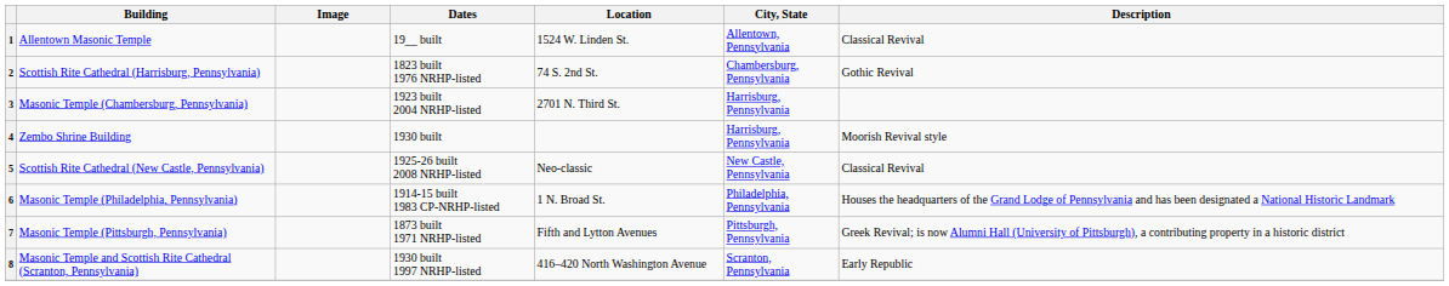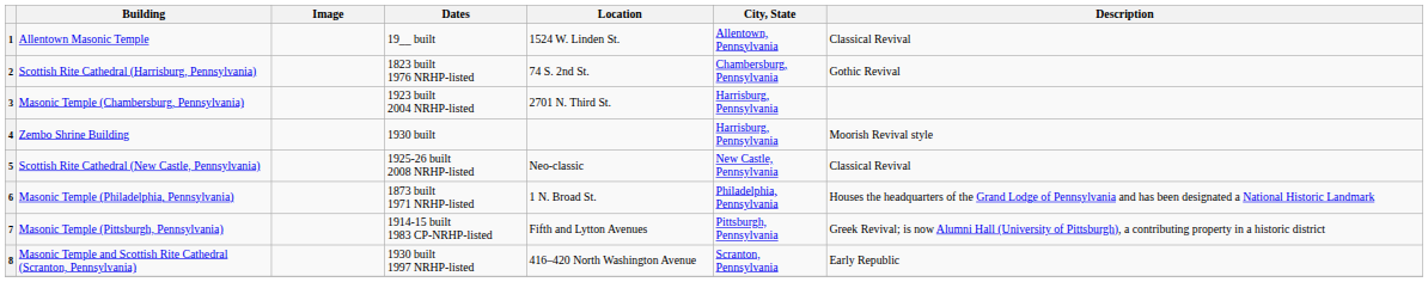 <table class="wikitable sortable" style="width:98%">
 <tr>
 <th></th>
 <th width = 18%><strong>Building</strong></th>
 <th width = 8% class="unsortable"><strong>Image</strong></th>
 <th width = 10%><strong>Dates</strong></th>
 <th><strong>Location</strong></th>
 <th width = 8%><strong>City, State</strong></th>
 <th class="unsortable"><strong>Description</strong></th>
 </tr>
 <tr ->
 <th><small>1</small></th>
 <td><a href='#'>Allentown Masonic Temple</a></td>
 <td></td>
 <td>19__ built</td>
 <td>1524 W. Linden St.<br><small></small></td>
 <td><a href='#'>Allentown, Pennsylvania</a></td>
 <td>Classical Revival</td>
 </tr>
 <tr ->
 <th><small>2</small></th>
 <td><a href='#'>Scottish Rite Cathedral (Harrisburg, Pennsylvania)</a></td>
 <td></td>
 <td>1823 built<br>1976 NRHP-listed</td>
 <td>74 S. 2nd St.<br><small></small></td>
 <td><a href='#'>Chambersburg, Pennsylvania</a></td>
 <td>Gothic Revival</td>
 </tr>
 <tr ->
 <th><small>3</small></th>
 <td><a href='#'>Masonic Temple (Chambersburg, Pennsylvania)</a></td>
 <td></td>
 <td>1923 built<br>2004 NRHP-listed</td>
 <td>2701 N. Third St.<br><small></small></td>
 <td><a href='#'>Harrisburg, Pennsylvania</a></td>
 <td></td>
 </tr>
 <tr ->
 <th><small>4</small></th>
 <td><a href='#'>Zembo Shrine Building</a></td>
 <td></td>
 <td>1930 built</td>
 <td></td>
 <td><a href='#'>Harrisburg, Pennsylvania</a></td>
 <td>Moorish Revival style</td>
 </tr>
 <tr ->
 <th><small>5</small></th>
 <td><a href='#'>Scottish Rite Cathedral (New Castle, Pennsylvania)</a></td>
 <td></td>
 <td>1925-26 built<br>2008 NRHP-listed</td>
 <td>Neo-classic<br><small></small></td>
 <td><a href='#'>New Castle, Pennsylvania</a></td>
 <td>Classical Revival</td>
 </tr>
 <tr ->
 <th><small>6</small></th>
 <td><a href='#'>Masonic Temple (Philadelphia, Pennsylvania)</a></td>
 <td></td>
-<td>1914-15 built<br>1983 CP-NRHP-listed</td>
+<td>1873 built<br>1971 NRHP-listed</td>
 <td>1 N. Broad St.<br><small></small></td>
 <td><a href='#'>Philadelphia, Pennsylvania</a></td>
 <td>Houses the headquarters of the <a href='#'>Grand Lodge of Pennsylvania</a> and has been designated a <a href='#'>National Historic Landmark</a></td>
 </tr>
 <tr ->
 <th><small>7</small></th>
 <td><a href='#'>Masonic Temple (Pittsburgh, Pennsylvania)</a></td>
 <td></td>
-<td>1873 built<br>1971 NRHP-listed</td>
+<td>1914-15 built<br>1983 CP-NRHP-listed</td>
 <td>Fifth and Lytton Avenues<br><small></small></td>
 <td><a href='#'>Pittsburgh, Pennsylvania</a></td>
 <td>Greek Revival;  is now <a href='#'>Alumni Hall (University of Pittsburgh)</a>, a contributing property in a historic district</td>
 </tr>
 <tr ->
 <th><small>8</small></th>
 <td><a href='#'>Masonic Temple and Scottish Rite Cathedral (Scranton, Pennsylvania)</a></td>
 <td></td>
 <td>1930 built<br>1997 NRHP-listed</td>
 <td>416–420 North Washington Avenue<br><small></small></td>
 <td><a href='#'>Scranton, Pennsylvania</a></td>
 <td>Early Republic</td>
 </tr>
 <tr ->
 </tr>
 </table>
